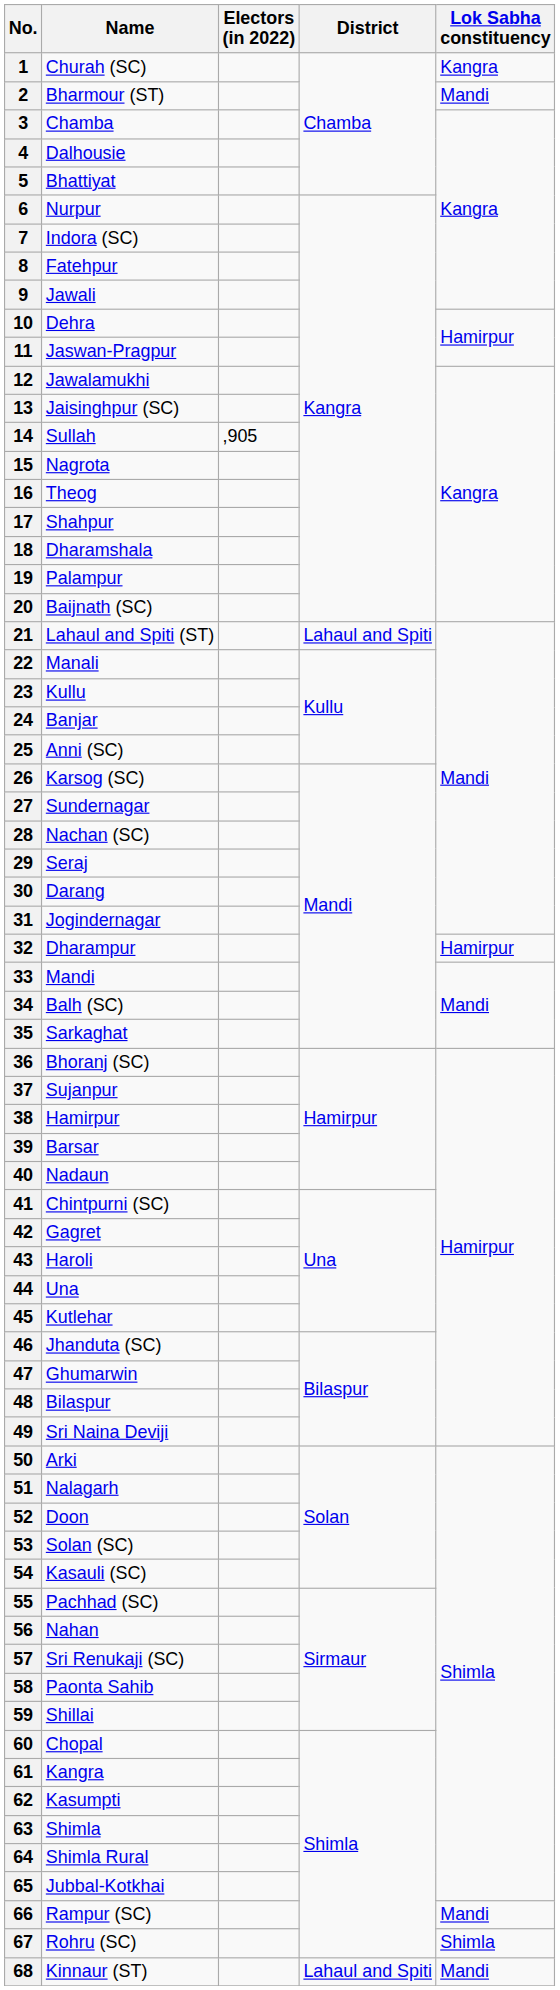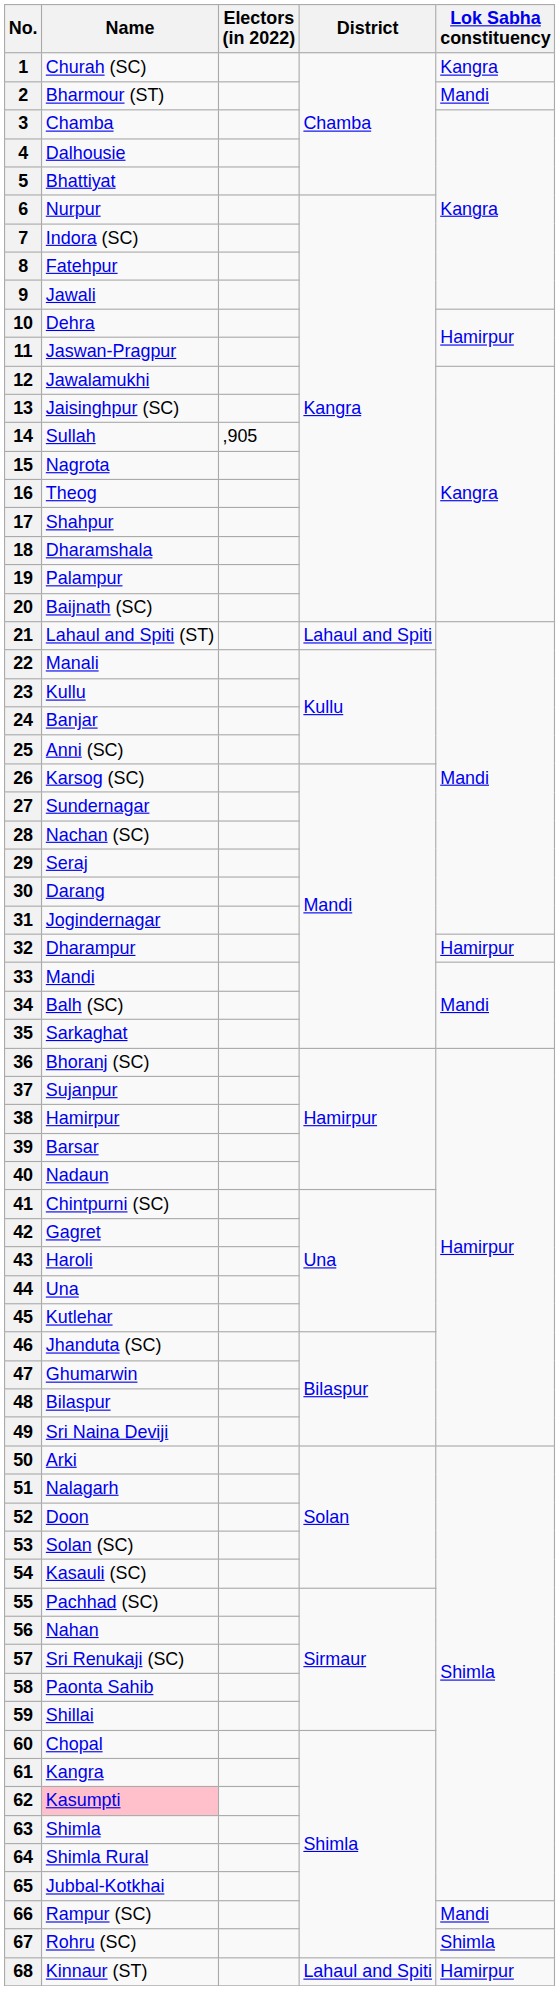 <table class="wikitable sortable">
 <tr>
 <th>No.</th>
 <th>Name</th>
 <th>Electors<br>(in 2022)</th>
 <th>District</th>
 <th><a href='#'>Lok Sabha</a><br>constituency</th>
 </tr>
 <tr>
 <th>1</th>
 <td><a href='#'>Churah</a> (SC)</td>
 <td></td>
 <td rowspan=5><a href='#'>Chamba</a></td>
 <td><a href='#'>Kangra</a></td>
 </tr>
 <tr>
 <th>2</th>
 <td><a href='#'>Bharmour</a> (ST)</td>
 <td></td>
 <td><a href='#'>Mandi</a></td>
 </tr>
 <tr>
 <th>3</th>
 <td><a href='#'>Chamba</a></td>
 <td></td>
 <td rowspan=7><a href='#'>Kangra</a></td>
 </tr>
 <tr>
 <th>4</th>
 <td><a href='#'>Dalhousie</a></td>
 <td></td>
 </tr>
 <tr>
 <th>5</th>
 <td><a href='#'>Bhattiyat</a></td>
 <td></td>
 </tr>
 <tr>
 <th>6</th>
 <td><a href='#'>Nurpur</a></td>
 <td></td>
 <td rowspan=15><a href='#'>Kangra</a></td>
 </tr>
 <tr>
 <th>7</th>
 <td><a href='#'>Indora</a> (SC)</td>
 <td></td>
 </tr>
 <tr>
 <th>8</th>
 <td><a href='#'>Fatehpur</a></td>
 <td></td>
 </tr>
 <tr>
 <th>9</th>
 <td><a href='#'>Jawali</a></td>
 <td></td>
 </tr>
 <tr>
 <th>10</th>
 <td><a href='#'>Dehra</a></td>
 <td></td>
 <td rowspan=2><a href='#'>Hamirpur</a></td>
 </tr>
 <tr>
 <th>11</th>
 <td><a href='#'>Jaswan-Pragpur</a></td>
 <td></td>
 </tr>
 <tr>
 <th>12</th>
 <td><a href='#'>Jawalamukhi</a></td>
 <td></td>
 <td rowspan=9><a href='#'>Kangra</a></td>
 </tr>
 <tr>
 <th>13</th>
 <td><a href='#'>Jaisinghpur</a> (SC)</td>
 <td></td>
 </tr>
 <tr>
 <th>14</th>
 <td><a href='#'>Sullah</a></td>
 <td>,905</td>
 </tr>
 <tr>
 <th>15</th>
 <td><a href='#'>Nagrota</a></td>
 <td></td>
 </tr>
 <tr>
 <th>16</th>
 <td><a href='#'>Theog</a></td>
 <td></td>
 </tr>
 <tr>
 <th>17</th>
 <td><a href='#'>Shahpur</a></td>
 <td></td>
 </tr>
 <tr>
 <th>18</th>
 <td><a href='#'>Dharamshala</a></td>
 <td></td>
 </tr>
 <tr>
 <th>19</th>
 <td><a href='#'>Palampur</a></td>
 <td></td>
 </tr>
 <tr>
 <th>20</th>
 <td><a href='#'>Baijnath</a> (SC)</td>
 <td></td>
 </tr>
 <tr>
 <th>21</th>
 <td><a href='#'>Lahaul and Spiti</a> (ST)</td>
 <td></td>
 <td><a href='#'>Lahaul and Spiti</a></td>
 <td rowspan=11><a href='#'>Mandi</a></td>
 </tr>
 <tr>
 <th>22</th>
 <td><a href='#'>Manali</a></td>
 <td></td>
 <td rowspan=4><a href='#'>Kullu</a></td>
 </tr>
 <tr>
 <th>23</th>
 <td><a href='#'>Kullu</a></td>
 <td></td>
 </tr>
 <tr>
 <th>24</th>
 <td><a href='#'>Banjar</a></td>
 <td></td>
 </tr>
 <tr>
 <th>25</th>
 <td><a href='#'>Anni</a> (SC)</td>
 <td></td>
 </tr>
 <tr>
 <th>26</th>
 <td><a href='#'>Karsog</a> (SC)</td>
 <td></td>
 <td rowspan=10><a href='#'>Mandi</a></td>
 </tr>
 <tr>
 <th>27</th>
 <td><a href='#'>Sundernagar</a></td>
 <td></td>
 </tr>
 <tr>
 <th>28</th>
 <td><a href='#'>Nachan</a> (SC)</td>
 <td></td>
 </tr>
 <tr>
 <th>29</th>
 <td><a href='#'>Seraj</a></td>
 <td></td>
 </tr>
 <tr>
 <th>30</th>
 <td><a href='#'>Darang</a></td>
 <td></td>
 </tr>
 <tr>
 <th>31</th>
 <td><a href='#'>Jogindernagar</a></td>
 <td></td>
 </tr>
 <tr>
 <th>32</th>
 <td><a href='#'>Dharampur</a></td>
 <td></td>
 <td><a href='#'>Hamirpur</a></td>
 </tr>
 <tr>
 <th>33</th>
 <td><a href='#'>Mandi</a></td>
 <td></td>
 <td rowspan=3><a href='#'>Mandi</a></td>
 </tr>
 <tr>
 <th>34</th>
 <td><a href='#'>Balh</a> (SC)</td>
 <td></td>
 </tr>
 <tr>
 <th>35</th>
 <td><a href='#'>Sarkaghat</a></td>
 <td></td>
 </tr>
 <tr>
 <th>36</th>
 <td><a href='#'>Bhoranj</a> (SC)</td>
 <td></td>
 <td rowspan=5><a href='#'>Hamirpur</a></td>
 <td rowspan=14><a href='#'>Hamirpur</a></td>
 </tr>
 <tr>
 <th>37</th>
 <td><a href='#'>Sujanpur</a></td>
 <td></td>
 </tr>
 <tr>
 <th>38</th>
 <td><a href='#'>Hamirpur</a></td>
 <td></td>
 </tr>
 <tr>
 <th>39</th>
 <td><a href='#'>Barsar</a></td>
 <td></td>
 </tr>
 <tr>
 <th>40</th>
 <td><a href='#'>Nadaun</a></td>
 <td></td>
 </tr>
 <tr>
 <th>41</th>
 <td><a href='#'>Chintpurni</a> (SC)</td>
 <td></td>
 <td rowspan=5><a href='#'>Una</a></td>
 </tr>
 <tr>
 <th>42</th>
 <td><a href='#'>Gagret</a></td>
 <td></td>
 </tr>
 <tr>
 <th>43</th>
 <td><a href='#'>Haroli</a></td>
 <td></td>
 </tr>
 <tr>
 <th>44</th>
 <td><a href='#'>Una</a></td>
 <td></td>
 </tr>
 <tr>
 <th>45</th>
 <td><a href='#'>Kutlehar</a></td>
 <td></td>
 </tr>
 <tr>
 <th>46</th>
 <td><a href='#'>Jhanduta</a> (SC)</td>
 <td></td>
 <td rowspan=4><a href='#'>Bilaspur</a></td>
 </tr>
 <tr>
 <th>47</th>
 <td><a href='#'>Ghumarwin</a></td>
 <td></td>
 </tr>
 <tr>
 <th>48</th>
 <td><a href='#'>Bilaspur</a></td>
 <td></td>
 </tr>
 <tr>
 <th>49</th>
 <td><a href='#'>Sri Naina Deviji</a></td>
 <td></td>
 </tr>
 <tr>
 <th>50</th>
 <td><a href='#'>Arki</a></td>
 <td></td>
 <td rowspan=5><a href='#'>Solan</a></td>
 <td rowspan=16><a href='#'>Shimla</a></td>
 </tr>
 <tr>
 <th>51</th>
 <td><a href='#'>Nalagarh</a></td>
 <td></td>
 </tr>
 <tr>
 <th>52</th>
 <td><a href='#'>Doon</a></td>
 <td></td>
 </tr>
 <tr>
 <th>53</th>
 <td><a href='#'>Solan</a> (SC)</td>
 <td></td>
 </tr>
 <tr>
 <th>54</th>
 <td><a href='#'>Kasauli</a> (SC)</td>
 <td></td>
 </tr>
 <tr>
 <th>55</th>
 <td><a href='#'>Pachhad</a> (SC)</td>
 <td></td>
 <td rowspan=5><a href='#'>Sirmaur</a></td>
 </tr>
 <tr>
 <th>56</th>
 <td><a href='#'>Nahan</a></td>
 <td></td>
 </tr>
 <tr>
 <th>57</th>
 <td><a href='#'>Sri Renukaji</a> (SC)</td>
 <td></td>
 </tr>
 <tr>
 <th>58</th>
 <td><a href='#'>Paonta Sahib</a></td>
 <td></td>
 </tr>
 <tr>
 <th>59</th>
 <td><a href='#'>Shillai</a></td>
 <td></td>
 </tr>
 <tr>
 <th>60</th>
 <td><a href='#'>Chopal</a></td>
 <td></td>
 <td rowspan=8><a href='#'>Shimla</a></td>
 </tr>
 <tr>
 <th>61</th>
 <td><a href='#'>Kangra</a></td>
 <td></td>
 </tr>
 <tr>
 <th>62</th>
-<td><a href='#'>Kasumpti</a></td>
+<td style="background: pink;"><a href='#'>Kasumpti</a></td>
 <td></td>
 </tr>
 <tr>
 <th>63</th>
 <td><a href='#'>Shimla</a></td>
 <td></td>
 </tr>
 <tr>
 <th>64</th>
 <td><a href='#'>Shimla Rural</a></td>
 <td></td>
 </tr>
 <tr>
 <th>65</th>
 <td><a href='#'>Jubbal-Kotkhai</a></td>
 <td></td>
 </tr>
 <tr>
 <th>66</th>
 <td><a href='#'>Rampur</a> (SC)</td>
 <td></td>
 <td><a href='#'>Mandi</a></td>
 </tr>
 <tr>
 <th>67</th>
 <td><a href='#'>Rohru</a> (SC)</td>
 <td></td>
 <td><a href='#'>Shimla</a></td>
 </tr>
 <tr>
 <th>68</th>
 <td><a href='#'>Kinnaur</a> (ST)</td>
 <td></td>
 <td><a href='#'>Lahaul and Spiti</a></td>
-<td><a href='#'>Mandi</a></td>
+<td><a href='#'>Hamirpur</a></td>
 </tr>
 </table>
